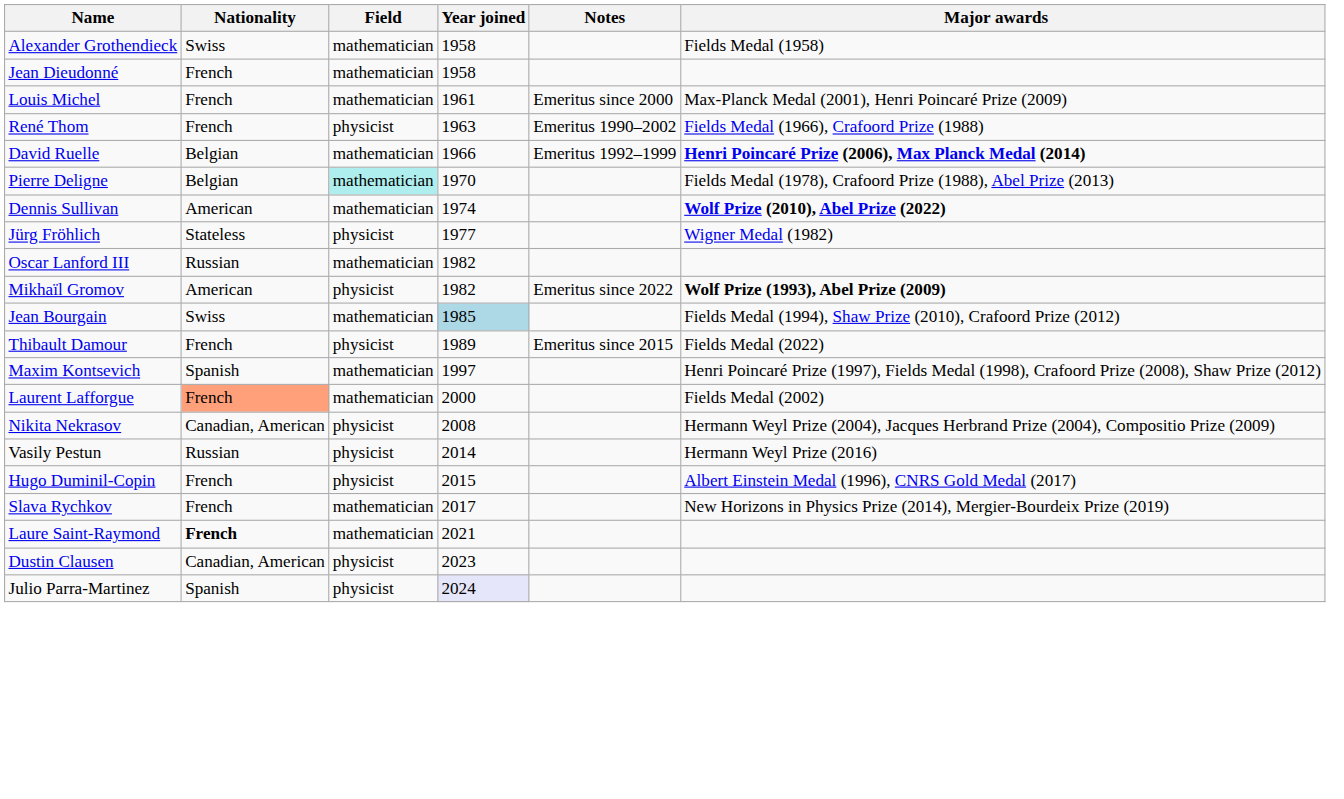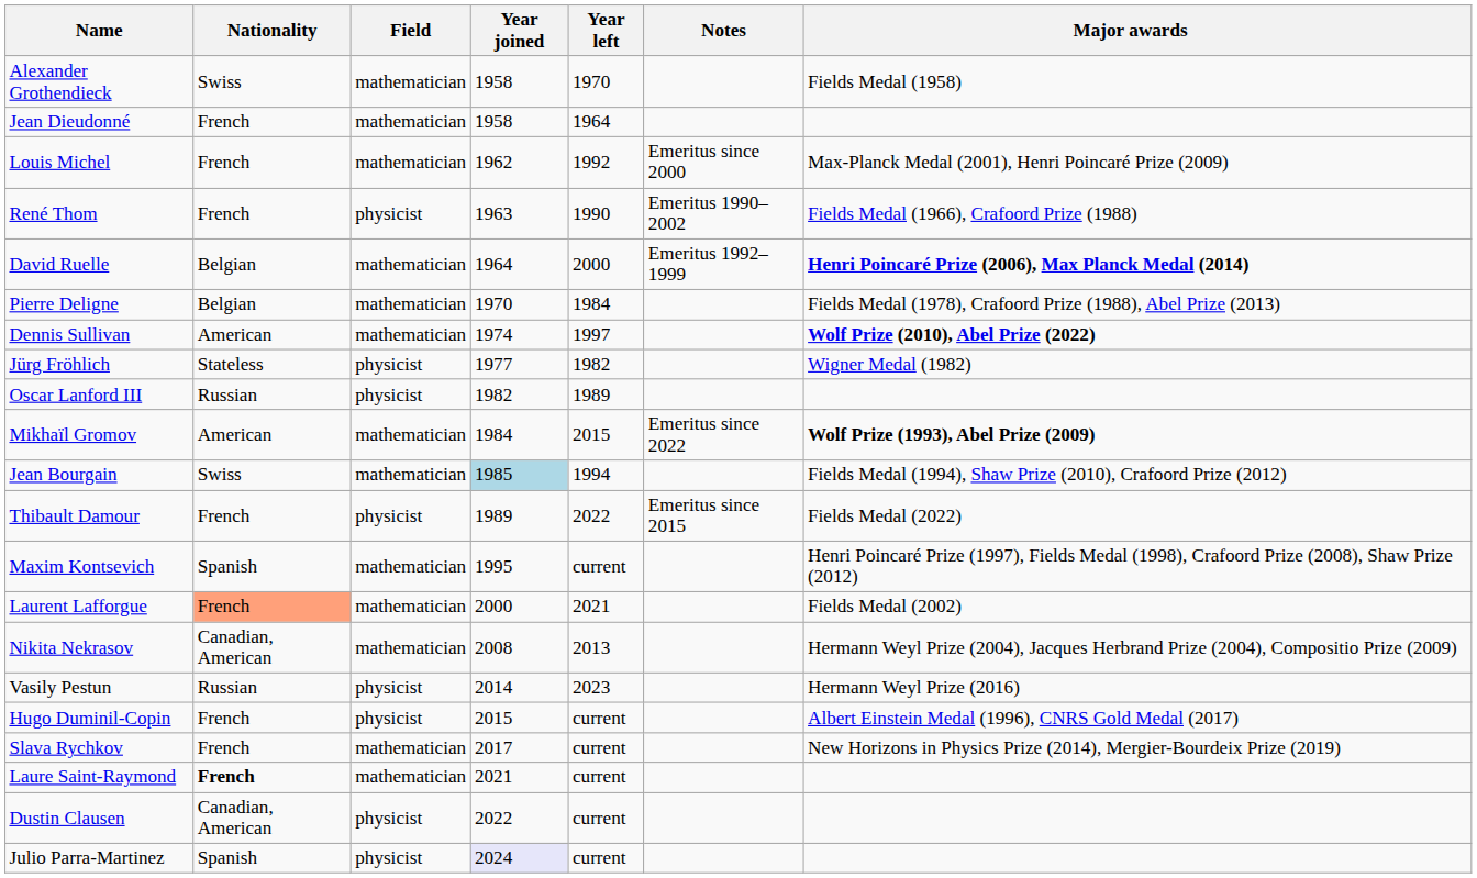 <table class="wikitable sortable">
 <tr>
 <th>Name</th>
 <th>Nationality</th>
 <th>Field</th>
 <th>Year joined</th>
+<th>Year left</th>
 <th>Notes</th>
 <th>Major awards   </th>
 </tr>
 <tr>
 <td><a href='#'>Alexander Grothendieck</a></td>
 <td>Swiss</td>
 <td>mathematician</td>
 <td>1958</td>
+<td>1970</td>
 <td></td>
 <td>Fields Medal (1958)</td>
 </tr>
 <tr>
 <td><a href='#'>Jean Dieudonné</a></td>
 <td>French</td>
 <td>mathematician</td>
 <td>1958</td>
+<td>1964</td>
 <td></td>
 <td></td>
 </tr>
 <tr>
 <td><a href='#'>Louis Michel</a></td>
 <td>French</td>
 <td>mathematician</td>
-<td>1961</td>
+<td>1962</td>
+<td>1992</td>
 <td>Emeritus since 2000</td>
 <td>Max-Planck Medal (2001), Henri Poincaré Prize (2009)</td>
 </tr>
 <tr>
 <td><a href='#'>René Thom</a></td>
 <td>French</td>
 <td>physicist</td>
 <td>1963</td>
+<td>1990</td>
 <td>Emeritus 1990–2002</td>
 <td><a href='#'>Fields Medal</a> (1966), <a href='#'>Crafoord Prize</a> (1988)</td>
 </tr>
 <tr>
 <td><a href='#'>David Ruelle</a></td>
 <td>Belgian</td>
 <td>mathematician</td>
-<td>1966</td>
+<td>1964</td>
+<td>2000</td>
 <td>Emeritus 1992–1999</td>
 <td><strong><a href='#'>Henri Poincaré Prize</a> (2006), <a href='#'>Max Planck Medal</a> (2014)</strong></td>
 </tr>
 <tr>
 <td><a href='#'>Pierre Deligne</a></td>
 <td>Belgian</td>
-<td style="background: paleturquoise;">mathematician</td>
+<td>mathematician</td>
 <td>1970</td>
+<td>1984</td>
 <td></td>
 <td>Fields Medal (1978), Crafoord Prize (1988), <a href='#'>Abel Prize</a> (2013)</td>
 </tr>
 <tr>
 <td><a href='#'>Dennis Sullivan</a></td>
 <td>American</td>
 <td>mathematician</td>
 <td>1974</td>
+<td>1997</td>
 <td></td>
 <td><strong><a href='#'>Wolf Prize</a> (2010), <a href='#'>Abel Prize</a> (2022)</strong></td>
 </tr>
 <tr>
 <td><a href='#'>Jürg Fröhlich</a></td>
 <td>Stateless</td>
 <td>physicist</td>
 <td>1977</td>
+<td>1982</td>
 <td></td>
 <td><a href='#'>Wigner Medal</a> (1982)</td>
 </tr>
 <tr>
 <td><a href='#'>Oscar Lanford III</a></td>
 <td>Russian</td>
-<td>mathematician</td>
+<td>physicist</td>
 <td>1982</td>
+<td>1989</td>
 <td></td>
 <td></td>
 </tr>
 <tr>
 <td><a href='#'>Mikhaïl Gromov</a></td>
 <td>American</td>
-<td>physicist</td>
-<td>1982</td>
+<td>mathematician</td>
+<td>1984</td>
+<td>2015</td>
 <td>Emeritus since 2022</td>
 <td><strong>Wolf Prize (1993), Abel Prize (2009)</strong></td>
 </tr>
 <tr>
 <td><a href='#'>Jean Bourgain</a></td>
 <td>Swiss</td>
 <td>mathematician</td>
 <td style="background: lightblue;">1985</td>
+<td>1994</td>
 <td></td>
 <td>Fields Medal (1994), <a href='#'>Shaw Prize</a> (2010), Crafoord Prize (2012)</td>
 </tr>
 <tr>
 <td><a href='#'>Thibault Damour</a></td>
 <td>French</td>
 <td>physicist</td>
 <td>1989</td>
+<td>2022</td>
 <td>Emeritus since 2015</td>
 <td>Fields Medal (2022)</td>
 </tr>
 <tr>
 <td><a href='#'>Maxim Kontsevich</a></td>
 <td>Spanish</td>
 <td>mathematician</td>
-<td>1997</td>
+<td>1995</td>
+<td>current</td>
 <td></td>
 <td>Henri Poincaré Prize (1997), Fields Medal (1998), Crafoord Prize (2008), Shaw Prize (2012)</td>
 </tr>
 <tr>
 <td><a href='#'>Laurent Lafforgue</a></td>
 <td style="background: lightsalmon;">French</td>
 <td>mathematician</td>
 <td>2000</td>
+<td>2021</td>
 <td></td>
 <td>Fields Medal (2002)</td>
 </tr>
 <tr>
 <td><a href='#'>Nikita Nekrasov</a></td>
 <td>Canadian, American</td>
-<td>physicist</td>
+<td>mathematician</td>
 <td>2008</td>
+<td>2013</td>
 <td></td>
 <td>Hermann Weyl Prize (2004), Jacques Herbrand Prize (2004), Compositio Prize (2009)</td>
 </tr>
 <tr>
 <td>Vasily Pestun</td>
 <td>Russian</td>
 <td>physicist</td>
 <td>2014</td>
+<td>2023</td>
 <td></td>
 <td>Hermann Weyl Prize (2016)</td>
 </tr>
 <tr>
 <td><a href='#'>Hugo Duminil-Copin</a></td>
 <td>French</td>
 <td>physicist</td>
 <td>2015</td>
+<td>current</td>
 <td></td>
 <td><a href='#'>Albert Einstein Medal</a> (1996), <a href='#'>CNRS Gold Medal</a> (2017)</td>
 </tr>
 <tr>
 <td><a href='#'>Slava Rychkov</a></td>
 <td>French</td>
 <td>mathematician</td>
 <td>2017</td>
+<td>current</td>
 <td></td>
 <td>New Horizons in Physics Prize (2014), Mergier-Bourdeix Prize (2019)</td>
 </tr>
 <tr>
 <td><a href='#'>Laure Saint-Raymond</a></td>
 <td><strong>French</strong></td>
 <td>mathematician</td>
 <td>2021</td>
+<td>current</td>
 <td></td>
 <td></td>
 </tr>
 <tr>
 <td><a href='#'>Dustin Clausen</a></td>
 <td>Canadian, American</td>
 <td>physicist</td>
-<td>2023</td>
+<td>2022</td>
+<td>current</td>
 <td></td>
 <td></td>
 </tr>
 <tr>
 <td>Julio Parra-Martinez</td>
 <td>Spanish</td>
 <td>physicist</td>
 <td style="background: lavender;">2024</td>
+<td>current</td>
 <td></td>
 <td></td>
 </tr>
 </table>
